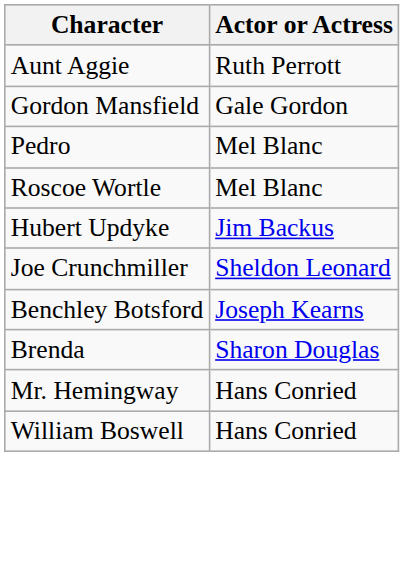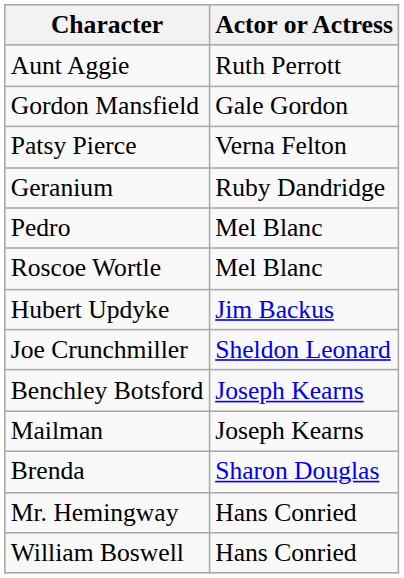 <table class="wikitable">
 <tr>
 <th>Character</th>
 <th>Actor or Actress</th>
 </tr>
 <tr>
 <td>Aunt Aggie</td>
 <td>Ruth Perrott</td>
 </tr>
 <tr>
 <td>Gordon Mansfield</td>
 <td>Gale Gordon</td>
+</tr>
+<tr>
+<td>Patsy Pierce</td>
+<td>Verna Felton</td>
+</tr>
+<tr>
+<td>Geranium</td>
+<td>Ruby Dandridge</td>
 </tr>
 <tr>
 <td>Pedro</td>
 <td>Mel Blanc</td>
 </tr>
 <tr>
 <td>Roscoe Wortle</td>
 <td>Mel Blanc</td>
 </tr>
 <tr>
 <td>Hubert Updyke</td>
 <td><a href='#'>Jim Backus</a></td>
 </tr>
 <tr>
 <td>Joe Crunchmiller</td>
 <td><a href='#'>Sheldon Leonard</a></td>
 </tr>
 <tr>
 <td>Benchley Botsford</td>
 <td><a href='#'>Joseph Kearns</a></td>
 </tr>
 <tr>
+<td>Mailman</td>
+<td>Joseph Kearns</td>
+</tr>
+<tr>
 <td>Brenda</td>
 <td><a href='#'>Sharon Douglas</a></td>
 </tr>
 <tr>
 <td>Mr. Hemingway</td>
 <td>Hans Conried</td>
 </tr>
 <tr>
 <td>William Boswell</td>
 <td>Hans Conried</td>
 </tr>
 </table>
